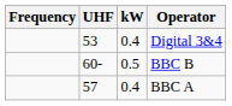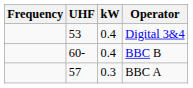 <table class="wikitable sortable">
 <tr>
 <th>Frequency</th>
 <th>UHF</th>
 <th>kW</th>
 <th>Operator</th>
 </tr>
 <tr>
 <td></td>
 <td>53</td>
 <td>0.4</td>
 <td><a href='#'>Digital 3&4</a></td>
 </tr>
 <tr>
 <td></td>
 <td>60-</td>
-<td>0.5</td>
+<td>0.4</td>
 <td><a href='#'>BBC</a> B</td>
 </tr>
 <tr>
 <td></td>
 <td>57</td>
-<td>0.4</td>
+<td>0.3</td>
 <td>BBC A</td>
 </tr>
 </table>
